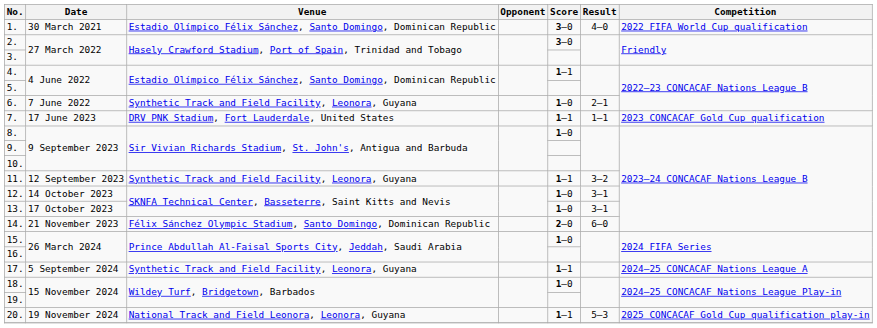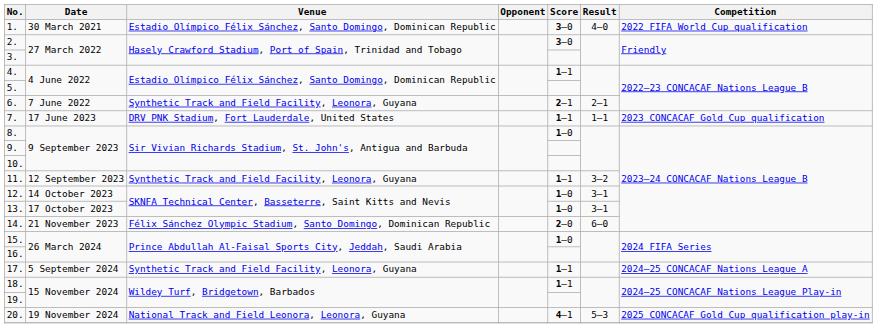 <table class="wikitable" style="font-size:95%;">
 <tr>
 <th>No.</th>
 <th>Date</th>
 <th>Venue</th>
 <th>Opponent</th>
 <th>Score</th>
 <th>Result</th>
 <th>Competition</th>
 </tr>
 <tr>
 <td>1.</td>
 <td>30 March 2021</td>
 <td><a href='#'>Estadio Olímpico Félix Sánchez</a>, <a href='#'>Santo Domingo</a>, Dominican Republic</td>
 <td></td>
 <td align=center><strong>3</strong>–0</td>
 <td align=center>4–0</td>
 <td><a href='#'>2022 FIFA World Cup qualification</a></td>
 </tr>
 <tr>
 <td>2.</td>
 <td rowspan=2>27 March 2022</td>
 <td rowspan=2><a href='#'>Hasely Crawford Stadium</a>, <a href='#'>Port of Spain</a>, Trinidad and Tobago</td>
 <td rowspan=2></td>
 <td align=center><strong>3</strong>–0</td>
 <td rowspan=2></td>
 <td rowspan=2><a href='#'>Friendly</a></td>
 </tr>
 <tr>
 <td>3.</td>
 <td></td>
 </tr>
 <tr>
 <td>4.</td>
 <td rowspan=2>4 June 2022</td>
 <td rowspan=2><a href='#'>Estadio Olímpico Félix Sánchez</a>, <a href='#'>Santo Domingo</a>, Dominican Republic</td>
 <td rowspan=2></td>
 <td align=center><strong>1</strong>–1</td>
 <td rowspan=2></td>
 <td rowspan=3><a href='#'>2022–23 CONCACAF Nations League B</a></td>
 </tr>
 <tr>
 <td>5.</td>
 <td></td>
 </tr>
 <tr>
 <td>6.</td>
 <td>7 June 2022</td>
 <td><a href='#'>Synthetic Track and Field Facility</a>, <a href='#'>Leonora</a>, Guyana</td>
 <td></td>
-<td align=center><strong>1</strong>–0</td>
+<td align=center><strong>2</strong>–1</td>
 <td align=center>2–1</td>
 </tr>
 <tr>
 <td>7.</td>
 <td>17 June 2023</td>
 <td><a href='#'>DRV PNK Stadium</a>, <a href='#'>Fort Lauderdale</a>, United States</td>
 <td></td>
 <td align=center><strong>1</strong>–1</td>
 <td align=center>1–1</td>
 <td><a href='#'>2023 CONCACAF Gold Cup qualification</a></td>
 </tr>
 <tr>
 <td>8.</td>
 <td rowspan=3>9 September 2023</td>
 <td rowspan=3><a href='#'>Sir Vivian Richards Stadium</a>, <a href='#'>St. John's</a>, Antigua and Barbuda</td>
 <td rowspan=3></td>
 <td align=center><strong>1</strong>–0</td>
 <td rowspan=3></td>
 <td rowspan=7><a href='#'>2023–24 CONCACAF Nations League B</a></td>
 </tr>
 <tr>
 <td>9.</td>
 <td></td>
 </tr>
 <tr>
 <td>10.</td>
 <td></td>
 </tr>
 <tr>
 <td>11.</td>
 <td>12 September 2023</td>
 <td><a href='#'>Synthetic Track and Field Facility</a>, <a href='#'>Leonora</a>, Guyana</td>
 <td></td>
 <td align=center><strong>1</strong>–1</td>
 <td align=center>3–2</td>
 </tr>
 <tr>
 <td>12.</td>
 <td>14 October 2023</td>
 <td rowspan=2><a href='#'>SKNFA Technical Center</a>, <a href='#'>Basseterre</a>, Saint Kitts and Nevis</td>
 <td rowspan=2></td>
 <td align=center><strong>1</strong>–0</td>
 <td align=center>3–1</td>
 </tr>
 <tr>
 <td>13.</td>
 <td>17 October 2023</td>
 <td align=center><strong>1</strong>–0</td>
 <td align=center>3–1</td>
 </tr>
 <tr>
 <td>14.</td>
 <td>21 November 2023</td>
 <td><a href='#'>Félix Sánchez Olympic Stadium</a>, <a href='#'>Santo Domingo</a>, Dominican Republic</td>
 <td></td>
 <td align=center><strong>2</strong>–0</td>
 <td align=center>6–0</td>
 </tr>
 <tr>
 <td>15.</td>
 <td rowspan=2>26 March 2024</td>
 <td rowspan=2><a href='#'>Prince Abdullah Al-Faisal Sports City</a>, <a href='#'>Jeddah</a>, Saudi Arabia</td>
 <td rowspan=2></td>
 <td align=center><strong>1</strong>–0</td>
 <td rowspan=2></td>
 <td rowspan=2><a href='#'>2024 FIFA Series</a></td>
 </tr>
 <tr>
 <td>16.</td>
 <td></td>
 </tr>
 <tr>
 <td>17.</td>
 <td>5 September 2024</td>
 <td><a href='#'>Synthetic Track and Field Facility</a>, <a href='#'>Leonora</a>, Guyana</td>
 <td></td>
 <td align=center><strong>1</strong>–1</td>
 <td></td>
 <td><a href='#'>2024–25 CONCACAF Nations League A</a></td>
 </tr>
 <tr>
 <td>18.</td>
 <td rowspan=2>15 November 2024</td>
 <td rowspan=2><a href='#'>Wildey Turf</a>, <a href='#'>Bridgetown</a>, Barbados</td>
 <td rowspan=2></td>
-<td align=center><strong>1</strong>–0</td>
+<td align=center><strong>1</strong>–1</td>
 <td rowspan=2></td>
 <td rowspan=2><a href='#'>2024–25 CONCACAF Nations League Play-in</a></td>
 </tr>
 <tr>
 <td>19.</td>
 <td></td>
 </tr>
 <tr>
 <td>20.</td>
 <td>19 November 2024</td>
 <td><a href='#'>National Track and Field Leonora</a>, <a href='#'>Leonora</a>, Guyana</td>
 <td></td>
-<td align=center><strong>1</strong>–1</td>
+<td align=center><strong>4</strong>–1</td>
 <td align=center>5–3</td>
 <td><a href='#'>2025 CONCACAF Gold Cup qualification play-in</a></td>
 </tr>
 <tr>
 </tr>
 </table>
